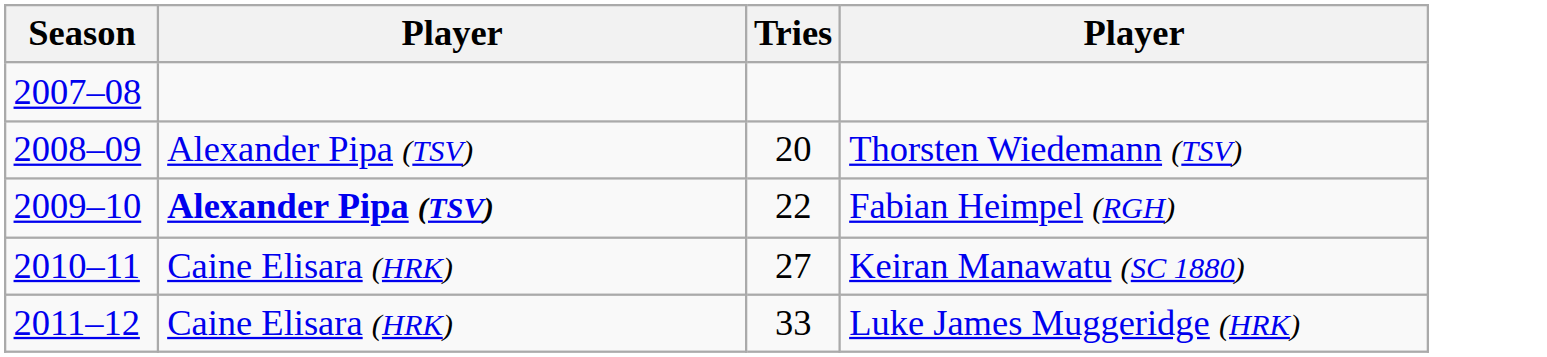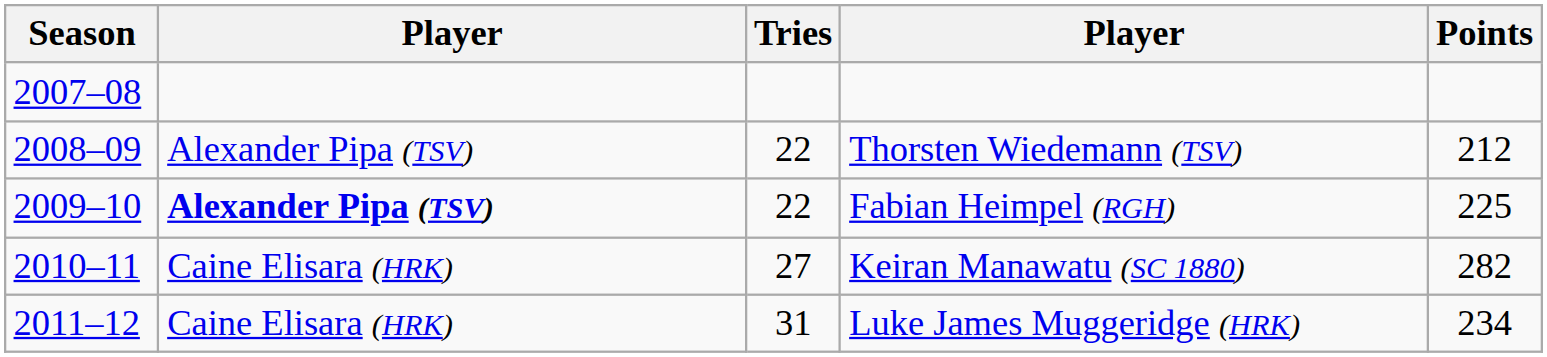 <table class="wikitable" style="text-align: center;">
 <tr>
 <th bgcolor="#D0E6FF" width="60">Season</th>
 <th bgcolor="#D0E6FF" width="250">Player</th>
 <th bgcolor="#D0E6FF" width="20">Tries</th>
 <th bgcolor="#D0E6FF" width="250">Player</th>
+<th bgcolor="#D0E6FF" width="20">Points</th>
 </tr>
 <tr align=left>
 <td><a href='#'>2007–08</a></td>
 <td></td>
 <td align=center></td>
 <td></td>
+<td align=center></td>
 </tr>
 <tr align=left>
 <td><a href='#'>2008–09</a></td>
 <td> <a href='#'>Alexander Pipa</a> <small><em>(<a href='#'>TSV</a>)</em></small></td>
-<td align=center>20</td>
+<td align=center>22</td>
 <td> <a href='#'>Thorsten Wiedemann</a> <small><em>(<a href='#'>TSV</a>)</em></small></td>
+<td align=center>212</td>
 </tr>
 <tr align=left>
 <td><a href='#'>2009–10</a></td>
 <td><strong> <a href='#'>Alexander Pipa</a> <small><em>(<a href='#'>TSV</a>)</em></small></strong></td>
 <td align=center>22</td>
 <td> <a href='#'>Fabian Heimpel</a> <small><em>(<a href='#'>RGH</a>)</em></small></td>
+<td align=center>225</td>
 </tr>
 <tr align=left>
 <td><a href='#'>2010–11</a></td>
 <td> <a href='#'>Caine Elisara</a> <small><em>(<a href='#'>HRK</a>)</em></small></td>
 <td align=center>27</td>
 <td> <a href='#'>Keiran Manawatu</a> <small><em>(<a href='#'>SC 1880</a>)</em></small></td>
+<td align=center>282</td>
 </tr>
 <tr align=left>
 <td><a href='#'>2011–12</a></td>
 <td> <a href='#'>Caine Elisara</a> <small><em>(<a href='#'>HRK</a>)</em></small></td>
-<td align=center>33</td>
+<td align=center>31</td>
 <td> <a href='#'>Luke James Muggeridge</a> <small><em>(<a href='#'>HRK</a>)</em></small></td>
+<td align=center>234</td>
 </tr>
 </table>
